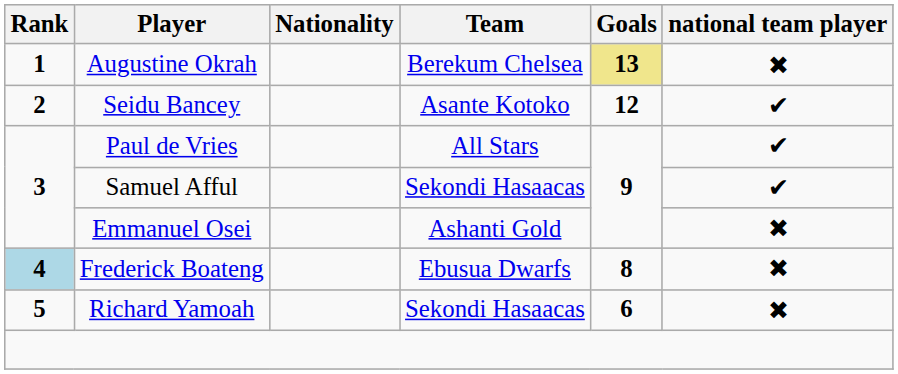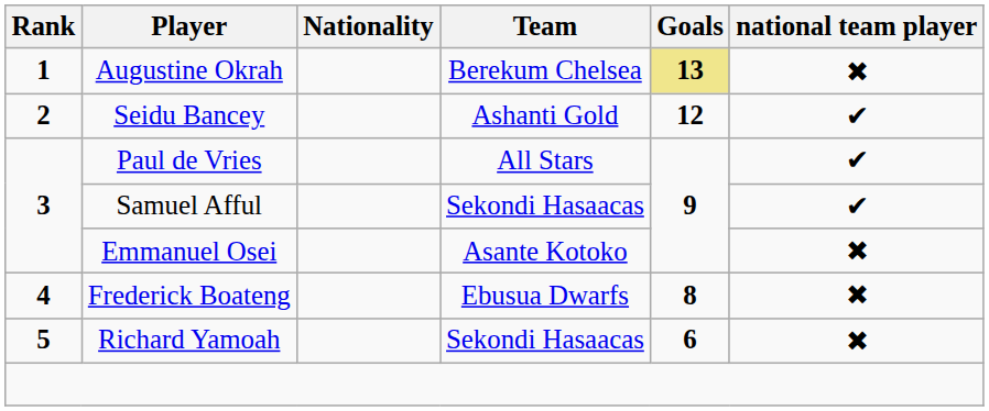 <table class="wikitable sortable" style="text-align: center;">
 <tr>
 <th>Rank</th>
 <th class="unsortable">Player</th>
 <th class="unsortable">Nationality</th>
 <th class="unsortable">Team</th>
 <th class="unsortable">Goals</th>
 <th class="unsortable"> national team player</th>
 </tr>
 <tr>
 <td><strong>1</strong></td>
 <td><a href='#'>Augustine Okrah</a></td>
 <td></td>
 <td><a href='#'>Berekum Chelsea</a></td>
 <td style="background: khaki;"><strong>13</strong></td>
 <td>✖</td>
 </tr>
 <tr>
 <td><strong>2</strong></td>
 <td><a href='#'>Seidu Bancey</a></td>
 <td></td>
-<td><a href='#'>Asante Kotoko</a></td>
+<td><a href='#'>Ashanti Gold</a></td>
 <td><strong>12</strong></td>
 <td>✔</td>
 </tr>
 <tr>
 <td rowspan=3><strong>3</strong></td>
 <td><a href='#'>Paul de Vries</a></td>
 <td></td>
 <td><a href='#'>All Stars</a></td>
 <td rowspan=3><strong>9</strong></td>
 <td>✔</td>
 </tr>
 <tr>
 <td>Samuel Afful</td>
 <td></td>
 <td><a href='#'>Sekondi Hasaacas</a></td>
 <td>✔</td>
 </tr>
 <tr>
 <td><a href='#'>Emmanuel Osei</a></td>
 <td></td>
-<td><a href='#'>Ashanti Gold</a></td>
+<td><a href='#'>Asante Kotoko</a></td>
 <td>✖</td>
 </tr>
 <tr>
-<td rowspan=1 style="background: lightblue;"><strong>4</strong></td>
+<td rowspan=1><strong>4</strong></td>
 <td><a href='#'>Frederick Boateng</a></td>
 <td></td>
 <td><a href='#'>Ebusua Dwarfs</a></td>
 <td><strong>8</strong></td>
 <td>✖</td>
 </tr>
 <tr>
 <td rowspan=1><strong>5</strong></td>
 <td><a href='#'>Richard Yamoah</a></td>
 <td></td>
 <td><a href='#'>Sekondi Hasaacas</a></td>
 <td><strong>6</strong></td>
 <td>✖</td>
 </tr>
 <tr>
 <td colspan="12"><br></td>
 </tr>
 </table>
